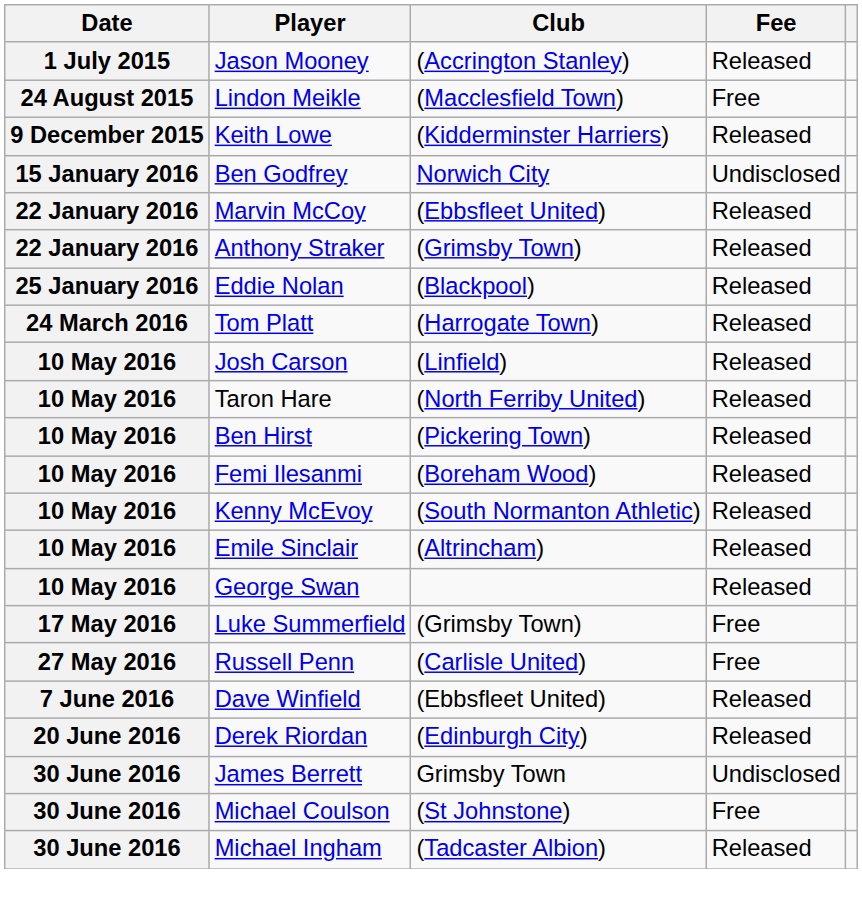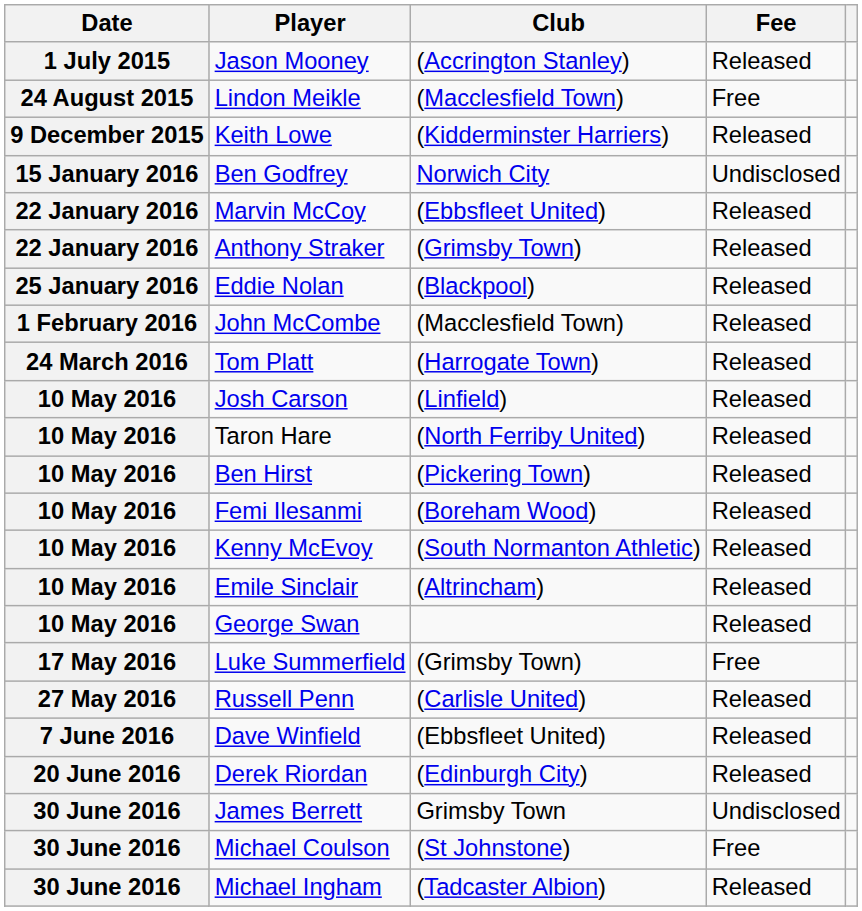 <table class="wikitable plainrowheaders">
 <tr>
 <th scope=col>Date</th>
 <th scope=col>Player</th>
 <th scope=col>Club</th>
 <th scope=col>Fee</th>
 <th scope=col class=unsortable></th>
 </tr>
 <tr>
 <th scope=row>1 July 2015</th>
 <td><a href='#'>Jason Mooney</a></td>
 <td>(<a href='#'>Accrington Stanley</a>)</td>
 <td>Released</td>
 <td style="text-align:center;"></td>
 </tr>
 <tr>
 <th scope=row>24 August 2015</th>
 <td><a href='#'>Lindon Meikle</a></td>
 <td>(<a href='#'>Macclesfield Town</a>)</td>
 <td>Free</td>
 <td style="text-align:center;"></td>
 </tr>
 <tr>
 <th scope=row>9 December 2015</th>
 <td><a href='#'>Keith Lowe</a></td>
 <td>(<a href='#'>Kidderminster Harriers</a>)</td>
 <td>Released</td>
 <td style="text-align:center;"></td>
 </tr>
 <tr>
 <th scope=row>15 January 2016</th>
 <td><a href='#'>Ben Godfrey</a></td>
 <td><a href='#'>Norwich City</a></td>
 <td>Undisclosed</td>
 <td style="text-align:center;"></td>
 </tr>
 <tr>
 <th scope=row>22 January 2016</th>
 <td><a href='#'>Marvin McCoy</a></td>
 <td>(<a href='#'>Ebbsfleet United</a>)</td>
 <td>Released</td>
 <td style="text-align:center;"></td>
 </tr>
 <tr>
 <th scope=row>22 January 2016</th>
 <td><a href='#'>Anthony Straker</a></td>
 <td>(<a href='#'>Grimsby Town</a>)</td>
 <td>Released</td>
 <td style="text-align:center;"></td>
 </tr>
 <tr>
 <th scope=row>25 January 2016</th>
 <td><a href='#'>Eddie Nolan</a></td>
 <td>(<a href='#'>Blackpool</a>)</td>
+<td>Released</td>
+<td style="text-align:center;"></td>
+</tr>
+<tr>
+<th scope=row>1 February 2016</th>
+<td><a href='#'>John McCombe</a></td>
+<td>(Macclesfield Town)</td>
 <td>Released</td>
 <td style="text-align:center;"></td>
 </tr>
 <tr>
 <th scope=row>24 March 2016</th>
 <td><a href='#'>Tom Platt</a></td>
 <td>(<a href='#'>Harrogate Town</a>)</td>
 <td>Released</td>
 <td style="text-align:center;"></td>
 </tr>
 <tr>
 <th scope=row>10 May 2016</th>
 <td><a href='#'>Josh Carson</a></td>
 <td>(<a href='#'>Linfield</a>)</td>
 <td>Released</td>
 <td style="text-align:center;"></td>
 </tr>
 <tr>
 <th scope=row>10 May 2016</th>
 <td>Taron Hare</td>
 <td>(<a href='#'>North Ferriby United</a>)</td>
 <td>Released</td>
 <td style="text-align:center;"></td>
 </tr>
 <tr>
 <th scope=row>10 May 2016</th>
 <td><a href='#'>Ben Hirst</a></td>
 <td>(<a href='#'>Pickering Town</a>)</td>
 <td>Released</td>
 <td style="text-align:center;"></td>
 </tr>
 <tr>
 <th scope=row>10 May 2016</th>
 <td><a href='#'>Femi Ilesanmi</a></td>
 <td>(<a href='#'>Boreham Wood</a>)</td>
 <td>Released</td>
 <td style="text-align:center;"></td>
 </tr>
 <tr>
 <th scope=row>10 May 2016</th>
 <td><a href='#'>Kenny McEvoy</a></td>
 <td>(<a href='#'>South Normanton Athletic</a>)</td>
 <td>Released</td>
 <td style="text-align:center;"></td>
 </tr>
 <tr>
 <th scope=row>10 May 2016</th>
 <td><a href='#'>Emile Sinclair</a></td>
 <td>(<a href='#'>Altrincham</a>)</td>
 <td>Released</td>
 <td style="text-align:center;"></td>
 </tr>
 <tr>
 <th scope=row>10 May 2016</th>
 <td><a href='#'>George Swan</a></td>
 <td></td>
 <td>Released</td>
 <td style="text-align:center;"></td>
 </tr>
 <tr>
 <th scope=row>17 May 2016</th>
 <td><a href='#'>Luke Summerfield</a></td>
 <td>(Grimsby Town)</td>
 <td>Free</td>
 <td style="text-align:center;"></td>
 </tr>
 <tr>
 <th scope=row>27 May 2016</th>
 <td><a href='#'>Russell Penn</a></td>
 <td>(<a href='#'>Carlisle United</a>)</td>
-<td>Free</td>
+<td>Released</td>
 <td style="text-align:center;"></td>
 </tr>
 <tr>
 <th scope=row>7 June 2016</th>
 <td><a href='#'>Dave Winfield</a></td>
 <td>(Ebbsfleet United)</td>
 <td>Released</td>
 <td style="text-align:center;"></td>
 </tr>
 <tr>
 <th scope=row>20 June 2016</th>
 <td><a href='#'>Derek Riordan</a></td>
 <td>(<a href='#'>Edinburgh City</a>)</td>
 <td>Released</td>
 <td style="text-align:center;"></td>
 </tr>
 <tr>
 <th scope=row>30 June 2016</th>
 <td><a href='#'>James Berrett</a></td>
 <td>Grimsby Town</td>
 <td>Undisclosed</td>
 <td style="text-align:center;"></td>
 </tr>
 <tr>
 <th scope=row>30 June 2016</th>
 <td><a href='#'>Michael Coulson</a></td>
 <td>(<a href='#'>St Johnstone</a>)</td>
 <td>Free</td>
 <td style="text-align:center;"></td>
 </tr>
 <tr>
 <th scope=row>30 June 2016</th>
 <td><a href='#'>Michael Ingham</a></td>
 <td>(<a href='#'>Tadcaster Albion</a>)</td>
 <td>Released</td>
 <td style="text-align:center;"></td>
 </tr>
 </table>
